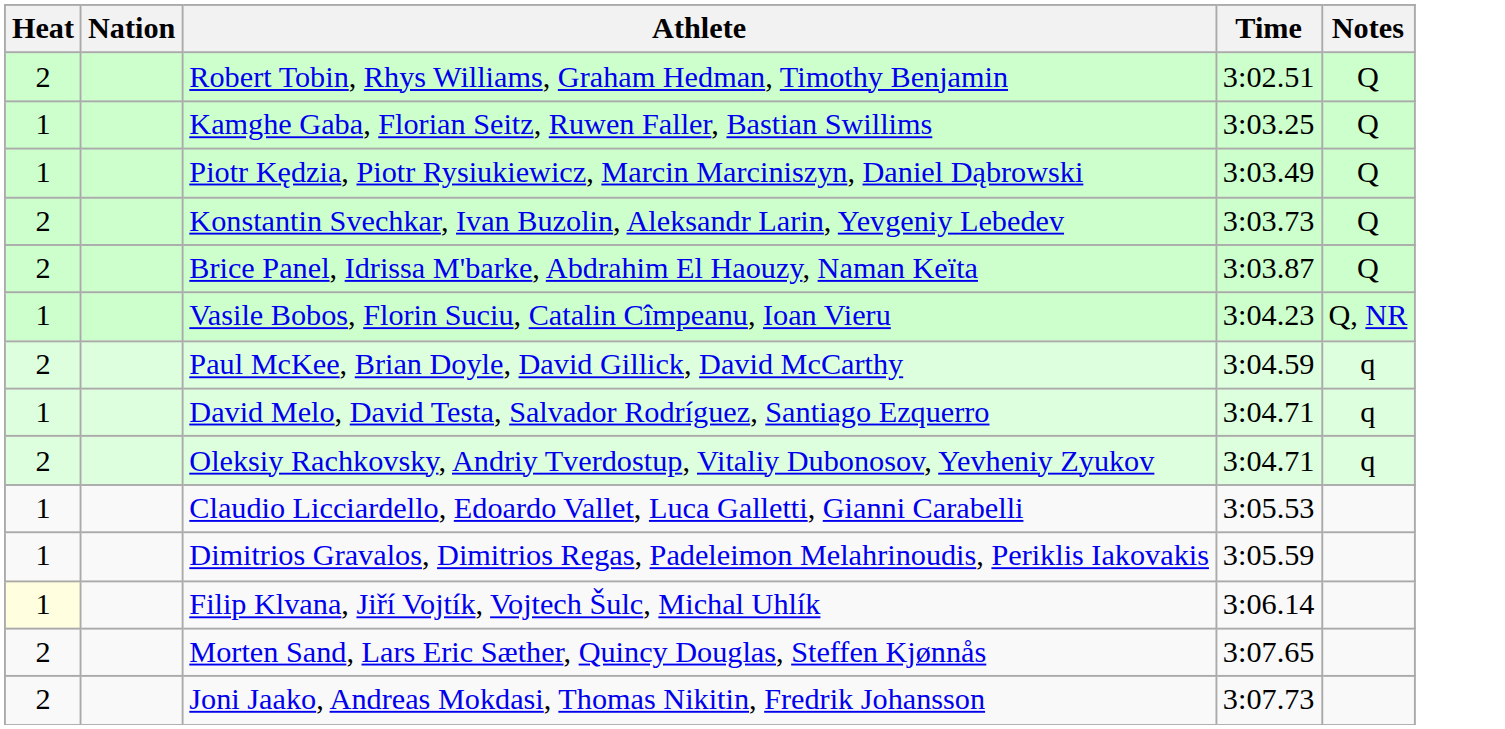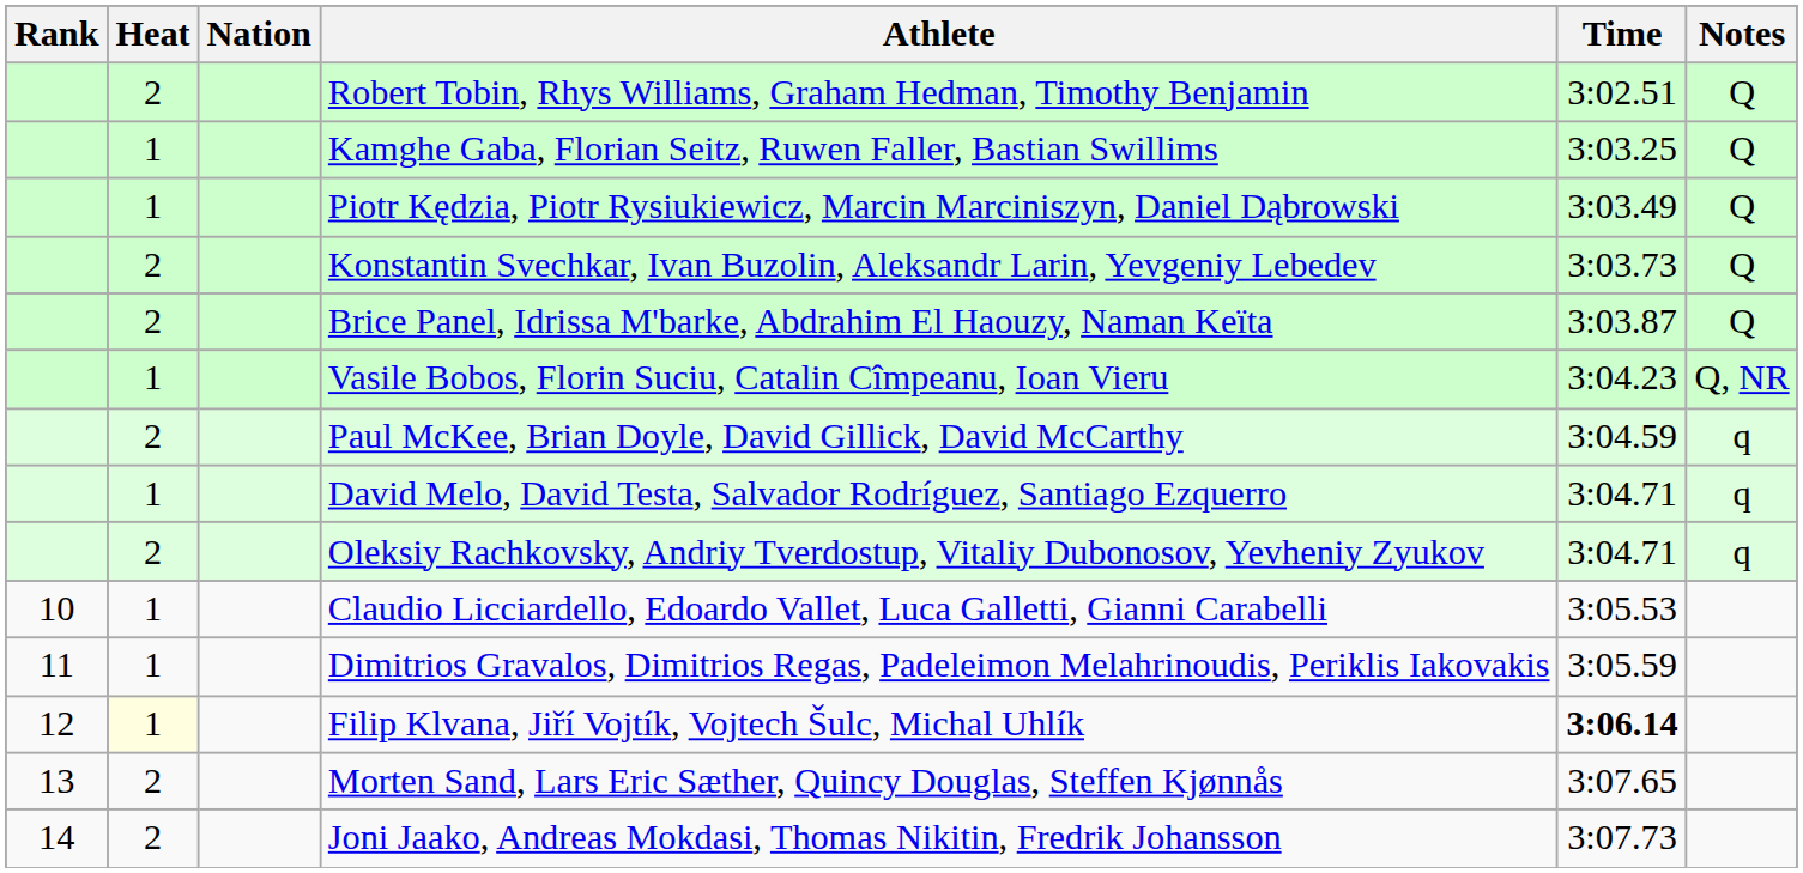 <table class="wikitable sortable" style="text-align:center">
 <tr>
+<th>Rank</th>
 <th>Heat</th>
 <th>Nation</th>
 <th>Athlete</th>
 <th>Time</th>
 <th>Notes</th>
 </tr>
 <tr bgcolor=ccffcc>
+<td></td>
 <td>2</td>
 <td align=left></td>
 <td align=left><a href='#'>Robert Tobin</a>, <a href='#'>Rhys Williams</a>, <a href='#'>Graham Hedman</a>, <a href='#'>Timothy Benjamin</a></td>
 <td>3:02.51</td>
 <td>Q</td>
 </tr>
 <tr bgcolor=ccffcc>
+<td></td>
 <td>1</td>
 <td align=left></td>
 <td align=left><a href='#'>Kamghe Gaba</a>, <a href='#'>Florian Seitz</a>, <a href='#'>Ruwen Faller</a>, <a href='#'>Bastian Swillims</a></td>
 <td>3:03.25</td>
 <td>Q</td>
 </tr>
 <tr bgcolor=ccffcc>
+<td></td>
 <td>1</td>
 <td align=left></td>
 <td align=left><a href='#'>Piotr Kędzia</a>, <a href='#'>Piotr Rysiukiewicz</a>, <a href='#'>Marcin Marciniszyn</a>, <a href='#'>Daniel Dąbrowski</a></td>
 <td>3:03.49</td>
 <td>Q</td>
 </tr>
 <tr bgcolor=ccffcc>
+<td></td>
 <td>2</td>
 <td align=left></td>
 <td align=left><a href='#'>Konstantin Svechkar</a>, <a href='#'>Ivan Buzolin</a>, <a href='#'>Aleksandr Larin</a>, <a href='#'>Yevgeniy Lebedev</a></td>
 <td>3:03.73</td>
 <td>Q</td>
 </tr>
 <tr bgcolor=ccffcc>
+<td></td>
 <td>2</td>
 <td align=left></td>
 <td align=left><a href='#'>Brice Panel</a>, <a href='#'>Idrissa M'barke</a>, <a href='#'>Abdrahim El Haouzy</a>, <a href='#'>Naman Keïta</a></td>
 <td>3:03.87</td>
 <td>Q</td>
 </tr>
 <tr bgcolor=ccffcc>
+<td></td>
 <td>1</td>
 <td align=left></td>
 <td align=left><a href='#'>Vasile Bobos</a>, <a href='#'>Florin Suciu</a>, <a href='#'>Catalin Cîmpeanu</a>, <a href='#'>Ioan Vieru</a></td>
 <td>3:04.23</td>
 <td>Q, <a href='#'>NR</a></td>
 </tr>
 <tr bgcolor=ddffdd>
+<td></td>
 <td>2</td>
 <td align=left></td>
 <td align=left><a href='#'>Paul McKee</a>, <a href='#'>Brian Doyle</a>, <a href='#'>David Gillick</a>, <a href='#'>David McCarthy</a></td>
 <td>3:04.59</td>
 <td>q</td>
 </tr>
 <tr bgcolor=ddffdd>
+<td></td>
 <td>1</td>
 <td align=left></td>
 <td align=left><a href='#'>David Melo</a>, <a href='#'>David Testa</a>, <a href='#'>Salvador Rodríguez</a>, <a href='#'>Santiago Ezquerro</a></td>
 <td>3:04.71</td>
 <td>q</td>
 </tr>
 <tr bgcolor=ddffdd>
+<td></td>
 <td>2</td>
 <td align=left></td>
 <td align=left><a href='#'>Oleksiy Rachkovsky</a>, <a href='#'>Andriy Tverdostup</a>, <a href='#'>Vitaliy Dubonosov</a>, <a href='#'>Yevheniy Zyukov</a></td>
 <td>3:04.71</td>
 <td>q</td>
 </tr>
 <tr>
+<td>10</td>
 <td>1</td>
 <td align=left></td>
 <td align=left><a href='#'>Claudio Licciardello</a>, <a href='#'>Edoardo Vallet</a>, <a href='#'>Luca Galletti</a>, <a href='#'>Gianni Carabelli</a></td>
 <td>3:05.53</td>
 <td></td>
 </tr>
 <tr>
+<td>11</td>
 <td>1</td>
 <td align=left></td>
 <td align=left><a href='#'>Dimitrios Gravalos</a>, <a href='#'>Dimitrios Regas</a>, <a href='#'>Padeleimon Melahrinoudis</a>, <a href='#'>Periklis Iakovakis</a></td>
 <td>3:05.59</td>
 <td></td>
 </tr>
 <tr>
+<td>12</td>
 <td style="background: lightyellow;">1</td>
 <td align=left></td>
 <td align=left><a href='#'>Filip Klvana</a>, <a href='#'>Jiří Vojtík</a>, <a href='#'>Vojtech Šulc</a>, <a href='#'>Michal Uhlík</a></td>
-<td>3:06.14</td>
+<td><strong>3:06.14</strong></td>
 <td></td>
 </tr>
 <tr>
+<td>13</td>
 <td>2</td>
 <td align=left></td>
 <td align=left><a href='#'>Morten Sand</a>, <a href='#'>Lars Eric Sæther</a>, <a href='#'>Quincy Douglas</a>, <a href='#'>Steffen Kjønnås</a></td>
 <td>3:07.65</td>
 <td></td>
 </tr>
 <tr>
+<td>14</td>
 <td>2</td>
 <td align=left></td>
 <td align=left><a href='#'>Joni Jaako</a>, <a href='#'>Andreas Mokdasi</a>, <a href='#'>Thomas Nikitin</a>, <a href='#'>Fredrik Johansson</a></td>
 <td>3:07.73</td>
 <td></td>
 </tr>
 </table>
